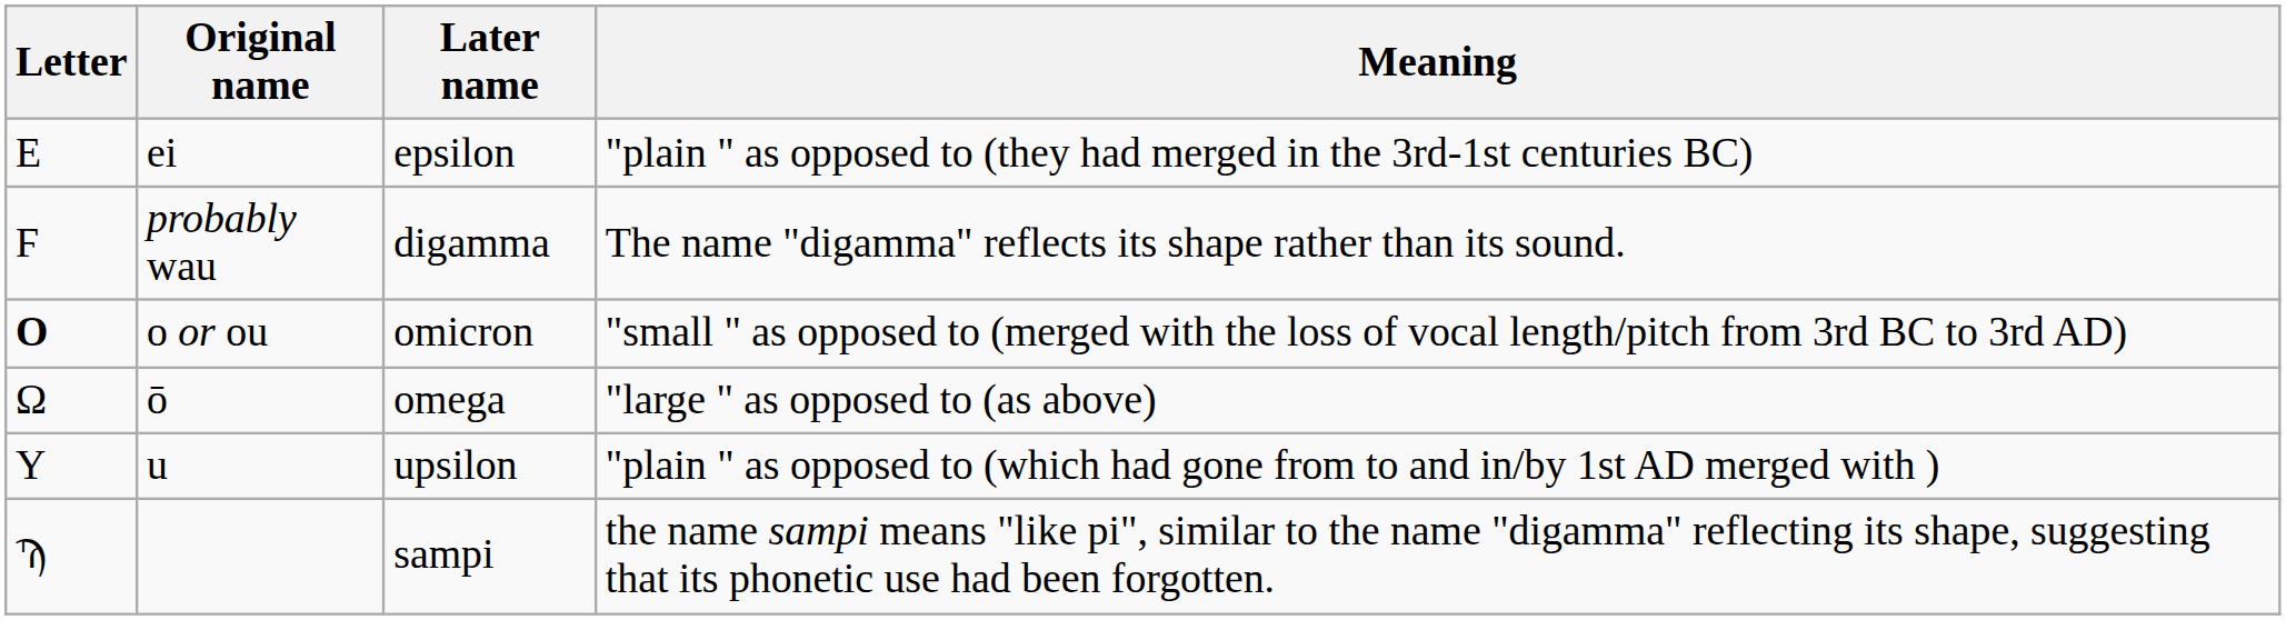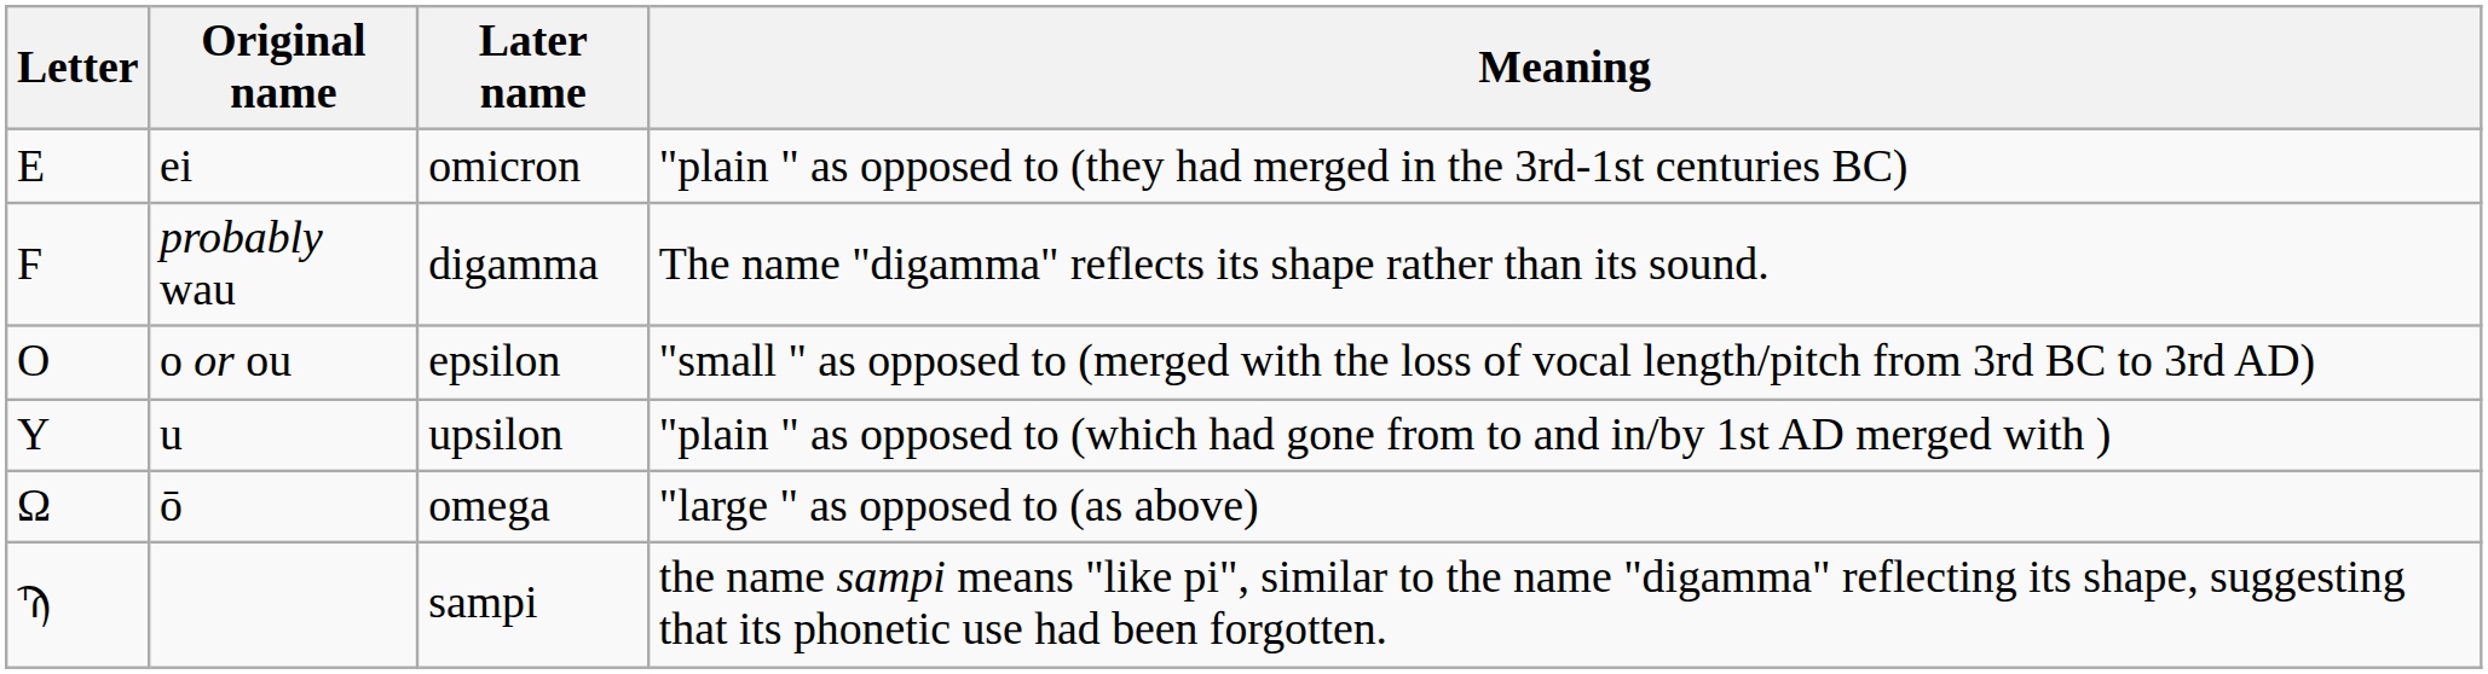 <table class="wikitable">
 <tr>
 <th>Letter</th>
 <th>Original name</th>
 <th>Later name</th>
 <th>Meaning</th>
 </tr>
 <tr>
 <td>Ε</td>
 <td>ei</td>
-<td>epsilon</td>
+<td>omicron</td>
 <td>"plain <a href='#'></a>" as opposed to   (they had merged in the 3rd-1st centuries BC)</td>
 </tr>
 <tr>
 <td>Ϝ</td>
 <td><em>probably</em> wau</td>
 <td>digamma</td>
 <td>The name "digamma" reflects its shape rather than its sound.</td>
 </tr>
 <tr>
-<td><strong>Ο</strong></td>
+<td>Ο</td>
 <td>o <em>or</em> ou</td>
-<td>omicron</td>
+<td>epsilon</td>
 <td>"small <a href='#'></a>" as opposed to   (merged with the loss of vocal length/pitch from 3rd BC to 3rd AD)</td>
+</tr>
+<tr>
+<td>Υ</td>
+<td>u</td>
+<td>upsilon</td>
+<td>"plain <a href='#'></a>" as opposed to   (which had gone from  to <a href='#'></a> and in/by 1st AD merged with )</td>
 </tr>
 <tr>
 <td>Ω</td>
 <td>ō</td>
 <td>omega</td>
 <td>"large <a href='#'></a>" as opposed to   (as above)</td>
 </tr>
 <tr>
-<td>Υ</td>
-<td>u</td>
-<td>upsilon</td>
-<td>"plain <a href='#'></a>" as opposed to   (which had gone from  to <a href='#'></a> and in/by 1st AD merged with )</td>
-</tr>
-<tr>
 <td>Ϡ</td>
 <td></td>
 <td>sampi</td>
 <td>the name <em>sampi</em> means "like pi", similar to the name "digamma" reflecting its shape, suggesting that its phonetic use had been forgotten.</td>
 </tr>
 </table>
